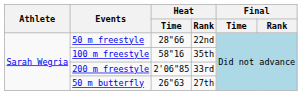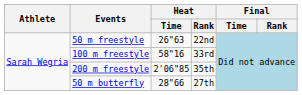 <table class=wikitable style="font-size:90%">
 <tr>
 <th rowspan=2>Athlete</th>
 <th rowspan=2>Events</th>
 <th colspan=2>Heat</th>
 <th colspan=2>Final</th>
 </tr>
 <tr>
 <th>Time</th>
 <th>Rank</th>
 <th>Time</th>
 <th>Rank</th>
 </tr>
 <tr>
 <td rowspan=4><a href='#'>Sarah Wegria</a></td>
 <td><a href='#'>50 m freestyle</a></td>
-<td align=center>28"66</td>
+<td align=center>26"63</td>
 <td align=center>22nd</td>
 <td rowspan=4 colspan=2 bgcolor=lightblue align=center>Did not advance</td>
 </tr>
 <tr>
 <td><a href='#'>100 m freestyle</a></td>
 <td align=center>58"16</td>
-<td align=center>35th</td>
+<td align=center>33rd</td>
 </tr>
 <tr>
 <td><a href='#'>200 m freestyle</a></td>
 <td align=center>2'06"85</td>
-<td align=center>33rd</td>
+<td align=center>35th</td>
 </tr>
 <tr>
 <td><a href='#'>50 m butterfly</a></td>
-<td align=center>26"63</td>
+<td align=center>28"66</td>
 <td align=center>27th</td>
 </tr>
 </table>
